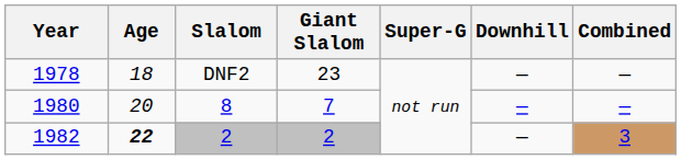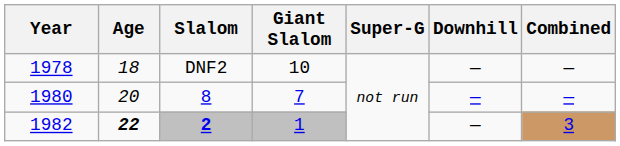 <table class=wikitable style="text-align:center">
 <tr>
 <th>  Year  </th>
 <th> Age </th>
 <th> Slalom </th>
 <th> Giant <br> Slalom </th>
 <th>Super-G</th>
 <th>Downhill</th>
 <th>Combined</th>
 </tr>
 <tr>
 <td><a href='#'>1978</a></td>
 <td><em>18</em></td>
 <td>DNF2</td>
-<td>23</td>
+<td>10</td>
 <td rowspan=3><small><em>not run</em></small></td>
 <td>—</td>
 <td>—</td>
 </tr>
 <tr>
 <td><a href='#'>1980</a></td>
 <td><em>20</em></td>
 <td><a href='#'>8</a></td>
 <td><a href='#'>7</a></td>
 <td><a href='#'>—</a></td>
 <td><a href='#'>—</a></td>
 </tr>
 <tr>
 <td><a href='#'>1982</a></td>
 <td><strong><em>22</em></strong></td>
-<td style="background:silver;"><a href='#'>2</a></td>
-<td style="background:silver;"><a href='#'>2</a></td>
+<td style="background:silver;"><strong><a href='#'>2</a></strong></td>
+<td style="background:silver;"><a href='#'>1</a></td>
 <td>—</td>
 <td style="background:#c96;"><a href='#'>3</a></td>
 </tr>
 </table>
